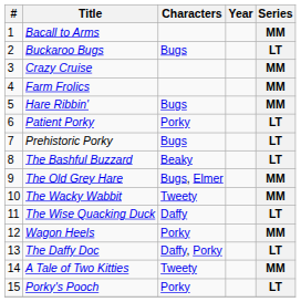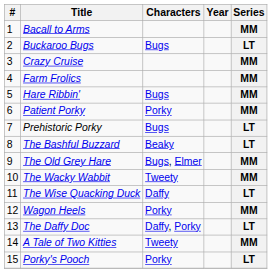 <table class="wikitable sortable">
 <tr>
 <th>#</th>
 <th>Title</th>
 <th>Characters</th>
 <th>Year</th>
 <th>Series</th>
 </tr>
 <tr>
 <td>1</td>
 <td><em><a href='#'>Bacall to Arms</a></em></td>
 <td></td>
 <td></td>
 <th>MM</th>
 </tr>
 <tr>
 <td>2</td>
 <td><em><a href='#'>Buckaroo Bugs</a></em></td>
 <td><a href='#'>Bugs</a></td>
 <td></td>
 <th>LT</th>
 </tr>
 <tr>
 <td>3</td>
 <td><em><a href='#'>Crazy Cruise</a></em></td>
 <td></td>
 <td></td>
 <th>MM</th>
 </tr>
 <tr>
 <td>4</td>
 <td><em><a href='#'>Farm Frolics</a></em></td>
 <td></td>
 <td></td>
 <th>MM</th>
 </tr>
 <tr>
 <td>5</td>
 <td><em><a href='#'>Hare Ribbin'</a></em></td>
 <td><a href='#'>Bugs</a></td>
 <td></td>
 <th>MM</th>
 </tr>
 <tr>
 <td>6</td>
 <td><em><a href='#'>Patient Porky</a></em></td>
 <td><a href='#'>Porky</a></td>
 <td></td>
-<th>LT</th>
+<th>MM</th>
 </tr>
 <tr>
 <td>7</td>
 <td><em>Prehistoric Porky</em></td>
 <td><a href='#'>Bugs</a></td>
 <td></td>
 <th>LT</th>
 </tr>
 <tr>
 <td>8</td>
 <td><em><a href='#'>The Bashful Buzzard</a></em></td>
 <td><a href='#'>Beaky</a></td>
 <td></td>
 <th>LT</th>
 </tr>
 <tr>
 <td>9</td>
 <td><em><a href='#'>The Old Grey Hare</a></em></td>
 <td><a href='#'>Bugs</a>, <a href='#'>Elmer</a></td>
 <td></td>
 <th>MM</th>
 </tr>
 <tr>
 <td>10</td>
 <td><em><a href='#'>The Wacky Wabbit</a></em></td>
 <td><a href='#'>Tweety</a></td>
 <td></td>
 <th>MM</th>
 </tr>
 <tr>
 <td>11</td>
 <td><em><a href='#'>The Wise Quacking Duck</a></em></td>
 <td><a href='#'>Daffy</a></td>
 <td></td>
 <th>LT</th>
 </tr>
 <tr>
 <td>12</td>
 <td><em><a href='#'>Wagon Heels</a></em></td>
 <td><a href='#'>Porky</a></td>
 <td></td>
 <th>MM</th>
 </tr>
 <tr>
 <td>13</td>
 <td><em><a href='#'>The Daffy Doc</a></em></td>
 <td><a href='#'>Daffy</a>, <a href='#'>Porky</a></td>
 <td></td>
 <th>LT</th>
 </tr>
 <tr>
 <td>14</td>
 <td><em><a href='#'>A Tale of Two Kitties</a></em></td>
 <td><a href='#'>Tweety</a></td>
 <td></td>
 <th>MM</th>
 </tr>
 <tr>
 <td>15</td>
 <td><em><a href='#'>Porky's Pooch</a></em></td>
 <td><a href='#'>Porky</a></td>
 <td></td>
 <th>LT</th>
 </tr>
 <tr>
 </tr>
 </table>
